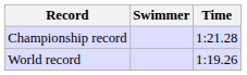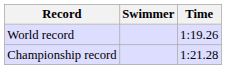 <table class="wikitable">
 <tr>
 <th>Record</th>
 <th>Swimmer</th>
 <th>Time</th>
 </tr>
 <tr bgcolor=ddddff>
+<td>World record</td>
+<td></td>
+<td>1:19.26</td>
+</tr>
+<tr bgcolor=ddddff>
 <td>Championship record</td>
 <td></td>
 <td>1:21.28</td>
 </tr>
-<tr bgcolor=ddddff>
-<td>World record</td>
-<td></td>
-<td>1:19.26</td>
-</tr>
 </table>
